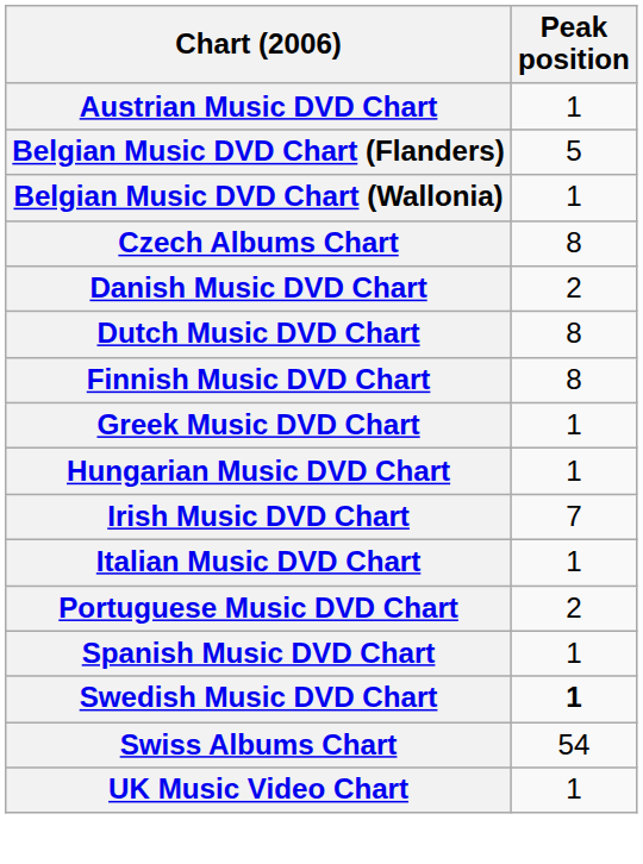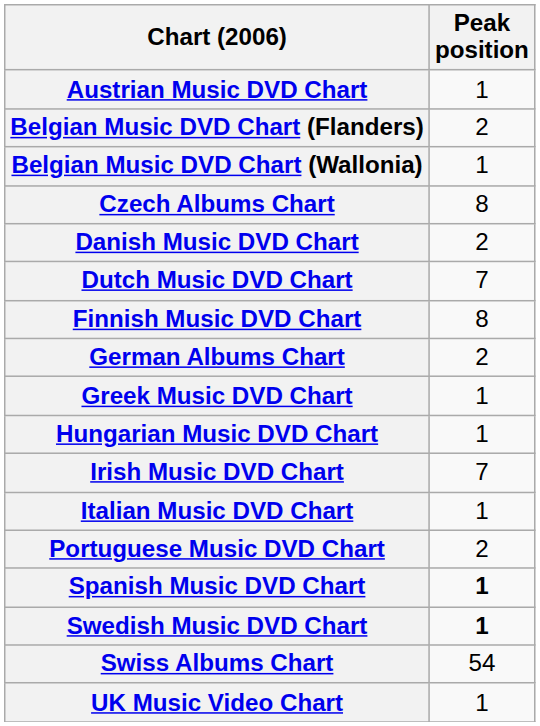 <table class="wikitable sortable plainrowheaders" style="text-align:center">
 <tr>
 <th scope="col">Chart (2006)</th>
 <th scope="col">Peak<br>position</th>
 </tr>
 <tr>
 <th scope="row"><a href='#'>Austrian Music DVD Chart</a></th>
 <td>1</td>
 </tr>
 <tr>
 <th scope="row"><a href='#'>Belgian Music DVD Chart</a> (Flanders)</th>
-<td>5</td>
+<td>2</td>
 </tr>
 <tr>
 <th scope="row"><a href='#'>Belgian Music DVD Chart</a> (Wallonia)</th>
 <td>1</td>
 </tr>
 <tr>
 <th scope="row"><a href='#'>Czech Albums Chart</a></th>
 <td>8</td>
 </tr>
 <tr>
 <th scope="row"><a href='#'>Danish Music DVD Chart</a></th>
 <td>2</td>
 </tr>
 <tr>
 <th scope="row"><a href='#'>Dutch Music DVD Chart</a></th>
-<td>8</td>
+<td>7</td>
 </tr>
 <tr>
 <th scope="row"><a href='#'>Finnish Music DVD Chart</a></th>
 <td>8</td>
+</tr>
+<tr>
+<th scope="row"><a href='#'>German Albums Chart</a></th>
+<td>2</td>
 </tr>
 <tr>
 <th scope="row"><a href='#'>Greek Music DVD Chart</a></th>
 <td>1</td>
 </tr>
 <tr>
 <th scope="row"><a href='#'>Hungarian Music DVD Chart</a></th>
 <td>1</td>
 </tr>
 <tr>
 <th scope="row"><a href='#'>Irish Music DVD Chart</a></th>
 <td>7</td>
 </tr>
 <tr>
 <th scope="row"><a href='#'>Italian Music DVD Chart</a></th>
 <td>1</td>
 </tr>
 <tr>
 <th scope="row"><a href='#'>Portuguese Music DVD Chart</a></th>
 <td>2</td>
 </tr>
 <tr>
 <th scope="row"><a href='#'>Spanish Music DVD Chart</a></th>
-<td>1</td>
+<td><strong>1</strong></td>
 </tr>
 <tr>
 <th scope="row"><a href='#'>Swedish Music DVD Chart</a></th>
 <td><strong>1</strong></td>
 </tr>
 <tr>
 <th scope="row"><a href='#'>Swiss Albums Chart</a></th>
 <td>54</td>
 </tr>
 <tr>
 <th scope="row"><a href='#'>UK Music Video Chart</a></th>
 <td>1</td>
 </tr>
 </table>
